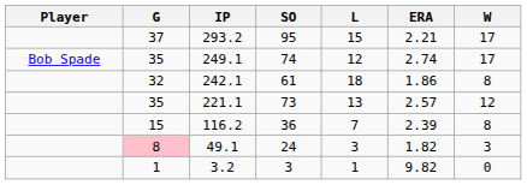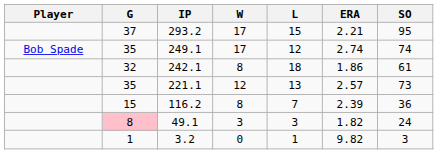 <table class="wikitable sortable">
 <tr>
 <th bgcolor="#DDDDFF" width="16%">Player</th>
 <th bgcolor="#DDDDFF" width="9%">G</th>
 <th bgcolor="#DDDDFF" width="9%">IP</th>
-<th bgcolor="#DDDDFF" width="9%">SO</th>
+<th bgcolor="#DDDDFF" width="9%">W</th>
 <th bgcolor="#DDDDFF" width="9%">L</th>
 <th bgcolor="#DDDDFF" width="9%">ERA</th>
-<th bgcolor="#DDDDFF" width="9%">W</th>
+<th bgcolor="#DDDDFF" width="9%">SO</th>
 </tr>
 <tr align="center">
 <td></td>
 <td>37</td>
 <td>293.2</td>
-<td>95</td>
+<td>17</td>
 <td>15</td>
 <td>2.21</td>
-<td>17</td>
+<td>95</td>
 </tr>
 <tr align="center">
 <td><a href='#'>Bob Spade</a></td>
 <td>35</td>
 <td>249.1</td>
-<td>74</td>
+<td>17</td>
 <td>12</td>
 <td>2.74</td>
-<td>17</td>
+<td>74</td>
 </tr>
 <tr align="center">
 <td></td>
 <td>32</td>
 <td>242.1</td>
-<td>61</td>
+<td>8</td>
 <td>18</td>
 <td>1.86</td>
-<td>8</td>
+<td>61</td>
 </tr>
 <tr align="center">
 <td></td>
 <td>35</td>
 <td>221.1</td>
-<td>73</td>
+<td>12</td>
 <td>13</td>
 <td>2.57</td>
-<td>12</td>
+<td>73</td>
 </tr>
 <tr align="center">
 <td></td>
 <td>15</td>
 <td>116.2</td>
-<td>36</td>
+<td>8</td>
 <td>7</td>
 <td>2.39</td>
-<td>8</td>
+<td>36</td>
 </tr>
 <tr align="center">
 <td></td>
 <td style="background: pink;">8</td>
 <td>49.1</td>
-<td>24</td>
+<td>3</td>
 <td>3</td>
 <td>1.82</td>
-<td>3</td>
+<td>24</td>
 </tr>
 <tr align="center">
 <td></td>
 <td>1</td>
 <td>3.2</td>
-<td>3</td>
+<td>0</td>
 <td>1</td>
 <td>9.82</td>
-<td>0</td>
+<td>3</td>
 </tr>
 </table>
